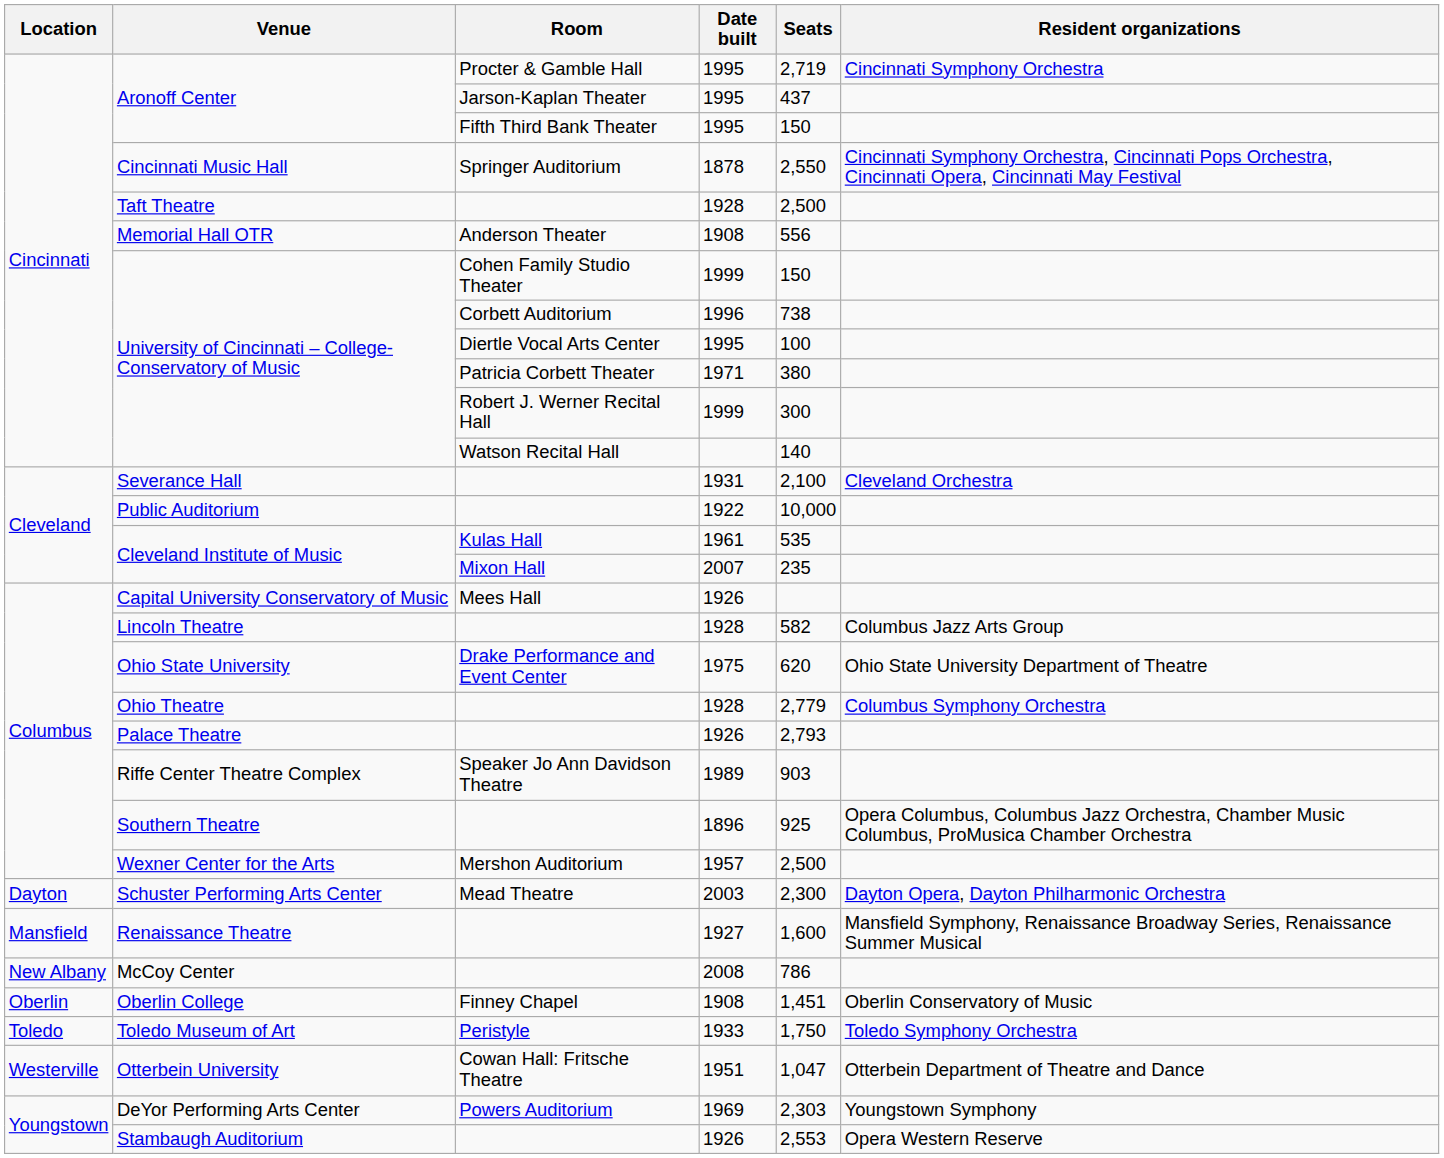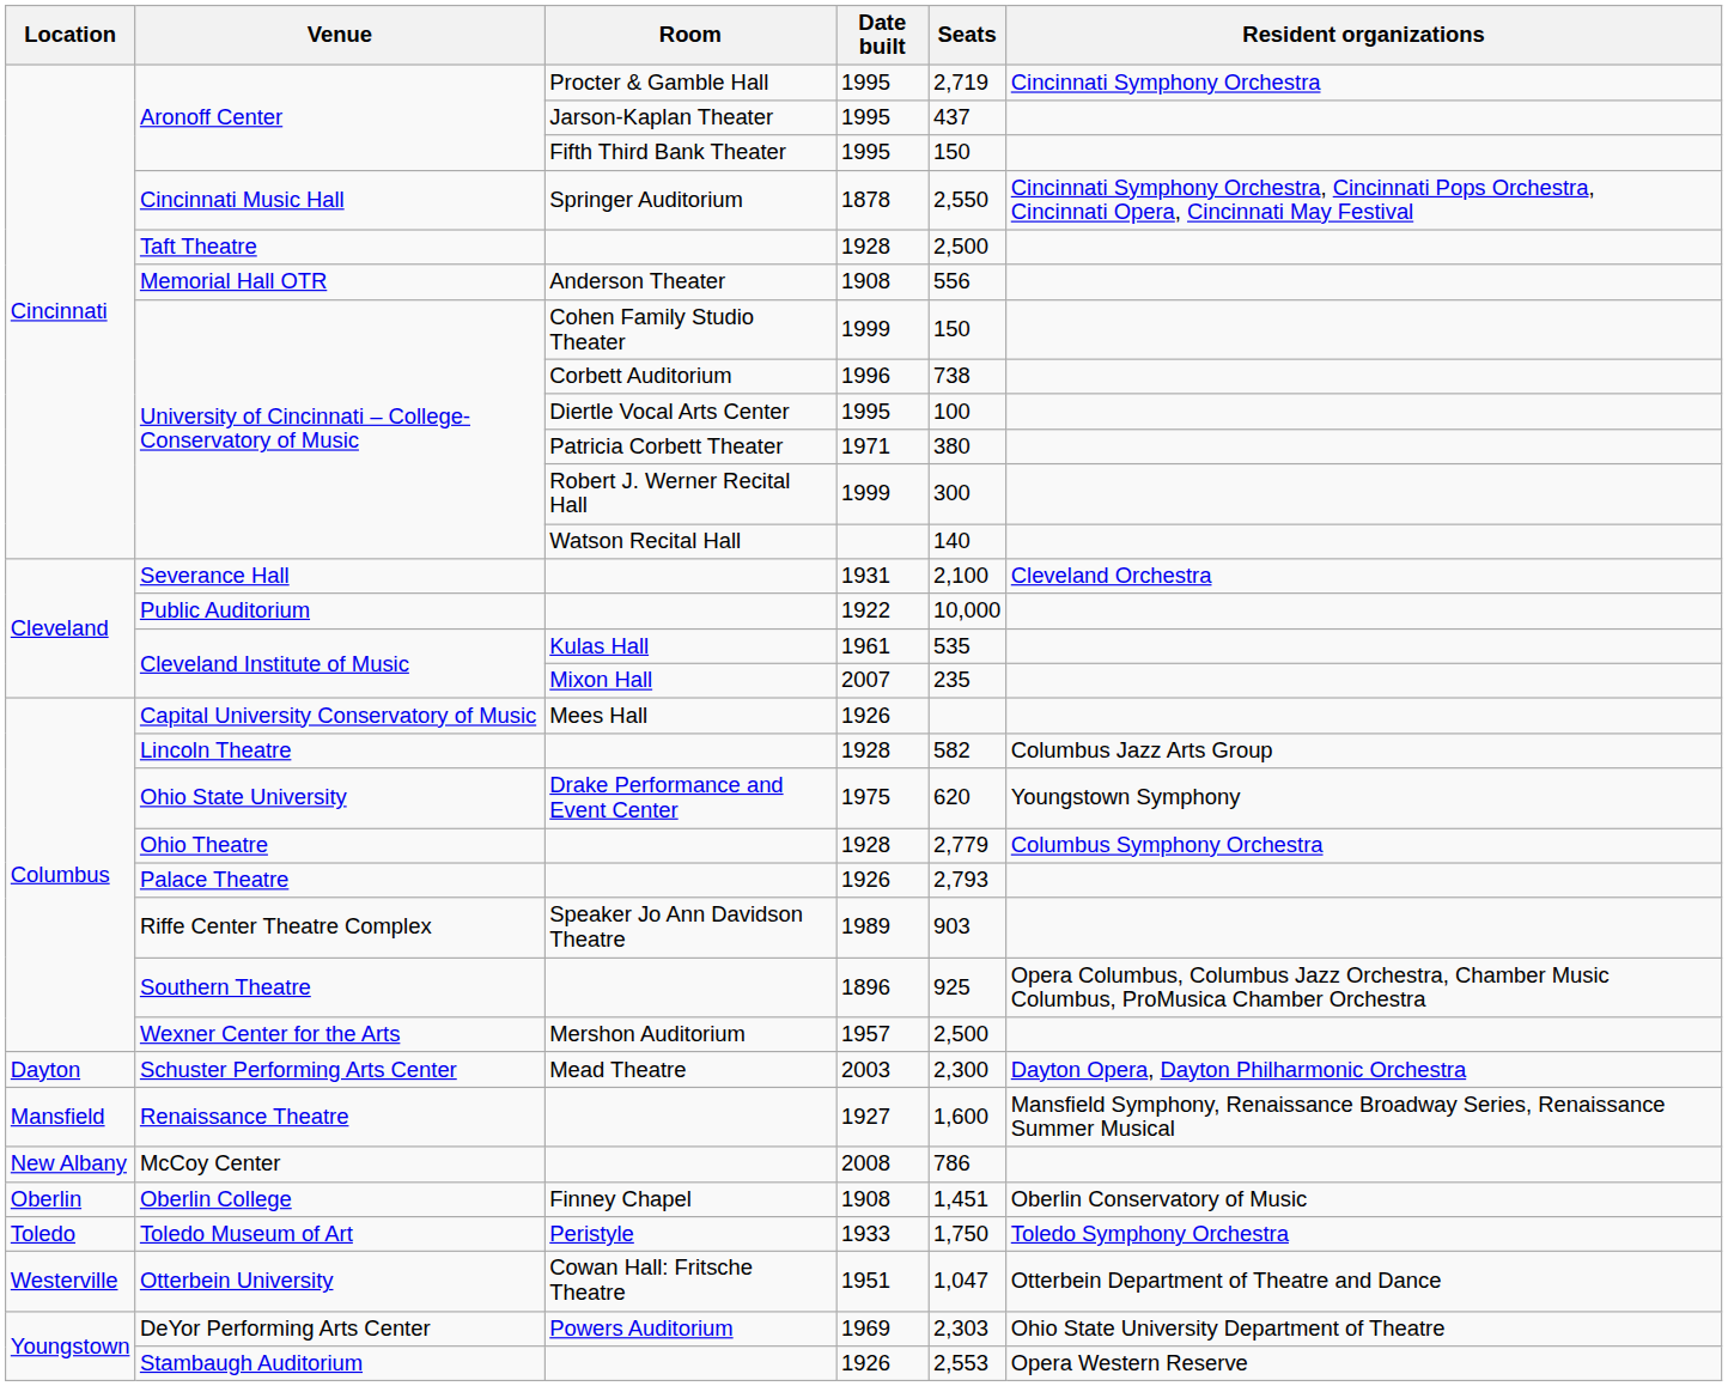 <table class="wikitable sortable">
 <tr>
 <th>Location</th>
 <th>Venue</th>
 <th>Room</th>
 <th>Date built</th>
 <th>Seats</th>
 <th>Resident organizations</th>
 </tr>
 <tr>
 <td rowspan="12"><a href='#'>Cincinnati</a></td>
 <td rowspan="3"><a href='#'>Aronoff Center</a></td>
 <td>Procter & Gamble Hall</td>
 <td>1995</td>
 <td>2,719</td>
 <td><a href='#'>Cincinnati Symphony Orchestra</a></td>
 </tr>
 <tr>
 <td>Jarson-Kaplan Theater</td>
 <td>1995</td>
 <td>437</td>
 <td></td>
 </tr>
 <tr>
 <td>Fifth Third Bank Theater</td>
 <td>1995</td>
 <td>150</td>
 <td></td>
 </tr>
 <tr>
 <td><a href='#'>Cincinnati Music Hall</a></td>
 <td>Springer Auditorium</td>
 <td>1878</td>
 <td>2,550</td>
 <td><a href='#'>Cincinnati Symphony Orchestra</a>, <a href='#'>Cincinnati Pops Orchestra</a>,<br><a href='#'>Cincinnati Opera</a>, <a href='#'>Cincinnati May Festival</a></td>
 </tr>
 <tr>
 <td><a href='#'>Taft Theatre</a></td>
 <td></td>
 <td>1928</td>
 <td>2,500</td>
 <td></td>
 </tr>
 <tr>
 <td><a href='#'>Memorial Hall OTR</a></td>
 <td>Anderson Theater</td>
 <td>1908</td>
 <td>556</td>
 <td></td>
 </tr>
 <tr>
 <td rowspan=6><a href='#'>University of Cincinnati – College-Conservatory of Music</a></td>
 <td>Cohen Family Studio Theater</td>
 <td>1999</td>
 <td>150</td>
 <td></td>
 </tr>
 <tr>
 <td>Corbett Auditorium</td>
 <td>1996</td>
 <td>738</td>
 <td></td>
 </tr>
 <tr>
 <td>Diertle Vocal Arts Center</td>
 <td>1995</td>
 <td>100</td>
 <td></td>
 </tr>
 <tr>
 <td>Patricia Corbett Theater</td>
 <td>1971</td>
 <td>380</td>
 <td></td>
 </tr>
 <tr>
 <td>Robert J. Werner Recital Hall</td>
 <td>1999</td>
 <td>300</td>
 <td></td>
 </tr>
 <tr>
 <td>Watson Recital Hall</td>
 <td></td>
 <td>140</td>
 <td></td>
 </tr>
 <tr>
 <td rowspan="4"><a href='#'>Cleveland</a></td>
 <td><a href='#'>Severance Hall</a></td>
 <td></td>
 <td>1931</td>
 <td>2,100</td>
 <td><a href='#'>Cleveland Orchestra</a></td>
 </tr>
 <tr>
 <td><a href='#'>Public Auditorium</a></td>
 <td></td>
 <td>1922</td>
 <td>10,000</td>
 <td></td>
 </tr>
 <tr>
 <td rowspan=2><a href='#'>Cleveland Institute of Music</a></td>
 <td><a href='#'>Kulas Hall</a></td>
 <td>1961</td>
 <td>535</td>
 <td></td>
 </tr>
 <tr>
 <td><a href='#'>Mixon Hall</a></td>
 <td>2007</td>
 <td>235</td>
 <td></td>
 </tr>
 <tr>
 <td rowspan="8"><a href='#'>Columbus</a></td>
 <td><a href='#'>Capital University Conservatory of Music</a></td>
 <td>Mees Hall</td>
 <td>1926</td>
 <td></td>
 <td></td>
 </tr>
 <tr>
 <td><a href='#'>Lincoln Theatre</a></td>
 <td></td>
 <td>1928</td>
 <td>582</td>
 <td>Columbus Jazz Arts Group</td>
 </tr>
 <tr>
 <td><a href='#'>Ohio State University</a></td>
 <td><a href='#'>Drake Performance and Event Center</a></td>
 <td>1975</td>
 <td>620</td>
-<td>Ohio State University Department of Theatre</td>
+<td>Youngstown Symphony</td>
 </tr>
 <tr>
 <td><a href='#'>Ohio Theatre</a></td>
 <td></td>
 <td>1928</td>
 <td>2,779</td>
 <td><a href='#'>Columbus Symphony Orchestra</a></td>
 </tr>
 <tr>
 <td><a href='#'>Palace Theatre</a></td>
 <td></td>
 <td>1926</td>
 <td>2,793</td>
 <td></td>
 </tr>
 <tr>
 <td>Riffe Center Theatre Complex</td>
 <td>Speaker Jo Ann Davidson Theatre</td>
 <td>1989</td>
 <td>903</td>
 <td></td>
 </tr>
 <tr>
 <td><a href='#'>Southern Theatre</a></td>
 <td></td>
 <td>1896</td>
 <td>925</td>
 <td>Opera Columbus, Columbus Jazz Orchestra, Chamber Music Columbus, ProMusica Chamber Orchestra</td>
 </tr>
 <tr>
 <td><a href='#'>Wexner Center for the Arts</a></td>
 <td>Mershon Auditorium</td>
 <td>1957</td>
 <td>2,500</td>
 <td></td>
 </tr>
 <tr>
 <td><a href='#'>Dayton</a></td>
 <td><a href='#'>Schuster Performing Arts Center</a></td>
 <td>Mead Theatre</td>
 <td>2003</td>
 <td>2,300</td>
 <td><a href='#'>Dayton Opera</a>, <a href='#'>Dayton Philharmonic Orchestra</a></td>
 </tr>
 <tr>
 <td><a href='#'>Mansfield</a></td>
 <td><a href='#'>Renaissance Theatre</a></td>
 <td></td>
 <td>1927</td>
 <td>1,600</td>
 <td>Mansfield Symphony, Renaissance Broadway Series, Renaissance Summer Musical</td>
 </tr>
 <tr>
 <td><a href='#'>New Albany</a></td>
 <td>McCoy Center</td>
 <td></td>
 <td>2008</td>
 <td>786</td>
 <td></td>
 </tr>
 <tr>
 <td><a href='#'>Oberlin</a></td>
 <td><a href='#'>Oberlin College</a></td>
 <td>Finney Chapel</td>
 <td>1908</td>
 <td>1,451</td>
 <td>Oberlin Conservatory of Music</td>
 </tr>
 <tr>
 <td><a href='#'>Toledo</a></td>
 <td><a href='#'>Toledo Museum of Art</a></td>
 <td><a href='#'>Peristyle</a></td>
 <td>1933</td>
 <td>1,750</td>
 <td><a href='#'>Toledo Symphony Orchestra</a></td>
 </tr>
 <tr>
 <td><a href='#'>Westerville</a></td>
 <td><a href='#'>Otterbein University</a></td>
 <td>Cowan Hall: Fritsche Theatre</td>
 <td>1951</td>
 <td>1,047</td>
 <td>Otterbein Department of Theatre and Dance</td>
 </tr>
 <tr>
 <td rowspan=2><a href='#'>Youngstown</a></td>
 <td>DeYor Performing Arts Center</td>
 <td><a href='#'>Powers Auditorium</a></td>
 <td>1969</td>
 <td>2,303</td>
-<td>Youngstown Symphony</td>
+<td>Ohio State University Department of Theatre</td>
 </tr>
 <tr>
 <td><a href='#'>Stambaugh Auditorium</a></td>
 <td></td>
 <td>1926</td>
 <td>2,553</td>
 <td>Opera Western Reserve</td>
 </tr>
 </table>
